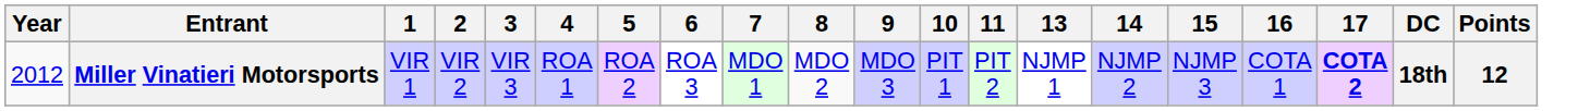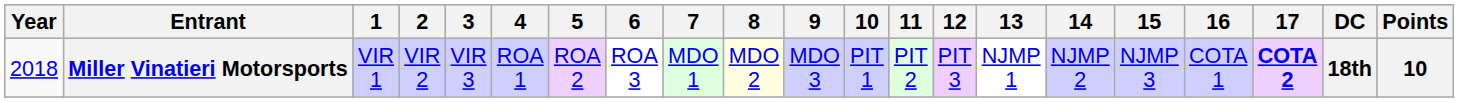 <table class="wikitable" style="text-align:center; font-size:85%">
 <tr>
 <th>Year</th>
 <th>Entrant</th>
 <th>1</th>
 <th>2</th>
 <th>3</th>
 <th>4</th>
 <th>5</th>
 <th>6</th>
 <th>7</th>
 <th>8</th>
 <th>9</th>
 <th>10</th>
 <th>11</th>
+<th>12</th>
 <th>13</th>
 <th>14</th>
 <th>15</th>
 <th>16</th>
 <th>17</th>
 <th>DC</th>
 <th>Points</th>
 </tr>
 <tr>
-<td><a href='#'>2012</a></td>
+<td><a href='#'>2018</a></td>
 <th><a href='#'>Miller</a> <a href='#'>Vinatieri</a> Motorsports</th>
 <td style="background:#CFCFFF;"><a href='#'>VIR<br>1</a><br></td>
 <td style="background:#CFCFFF;"><a href='#'>VIR<br>2</a><br></td>
 <td style="background:#CFCFFF;"><a href='#'>VIR<br>3</a><br></td>
 <td style="background:#CFCFFF"><a href='#'>ROA<br>1</a><br></td>
 <td style="background:#EFCFFF"><a href='#'>ROA<br>2</a><br></td>
 <td style="background:#FFFFFF"><a href='#'>ROA<br>3</a><br></td>
 <td style="background:#DFFFDF"><a href='#'>MDO<br>1</a><br></td>
-<td><a href='#'>MDO<br>2</a><br></td>
+<td style="background: lightyellow;"><a href='#'>MDO<br>2</a><br></td>
 <td style="background:#CFCFFF"><a href='#'>MDO<br>3</a><br></td>
 <td style="background:#CFCFFF"><a href='#'>PIT<br>1</a><br></td>
 <td style="background:#DFFFDF"><a href='#'>PIT<br>2</a><br></td>
+<td style="background:#EFCFFF"><a href='#'>PIT<br>3</a><br></td>
 <td style="background:#FFFFFF"><a href='#'>NJMP<br>1</a><br></td>
 <td style="background:#CFCFFF"><a href='#'>NJMP<br>2</a><br></td>
 <td style="background:#CFCFFF"><a href='#'>NJMP<br>3</a><br></td>
 <td style="background:#CFCFFF"><a href='#'>COTA<br>1</a><br></td>
 <td style="background:#EFCFFF"><strong><a href='#'>COTA<br>2</a><br></strong></td>
 <th>18th</th>
-<th>12</th>
+<th>10</th>
 </tr>
 </table>
